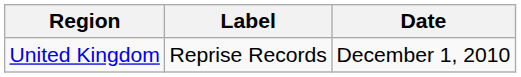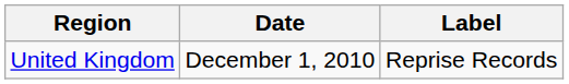 <table class="wikitable">
 <tr>
 <th>Region</th>
+<th>Date</th>
 <th>Label</th>
-<th>Date</th>
 </tr>
 <tr>
 <td rowspan="1"><a href='#'>United Kingdom</a></td>
+<td rowspan="1">December 1, 2010</td>
 <td rowspan="1">Reprise Records</td>
-<td rowspan="1">December 1, 2010</td>
 </tr>
 </table>
